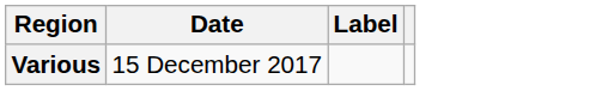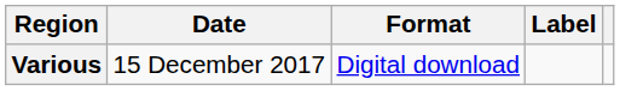 <table class="wikitable">
 <tr>
 <th scope="col">Region</th>
 <th scope="col">Date</th>
+<th scope="col">Format</th>
 <th scope="col">Label</th>
 <th scope="col"></th>
 </tr>
 <tr>
 <th scope="row">Various</th>
 <td>15 December 2017</td>
+<td><a href='#'>Digital download</a></td>
 <td></td>
 <td></td>
 </tr>
 </table>
